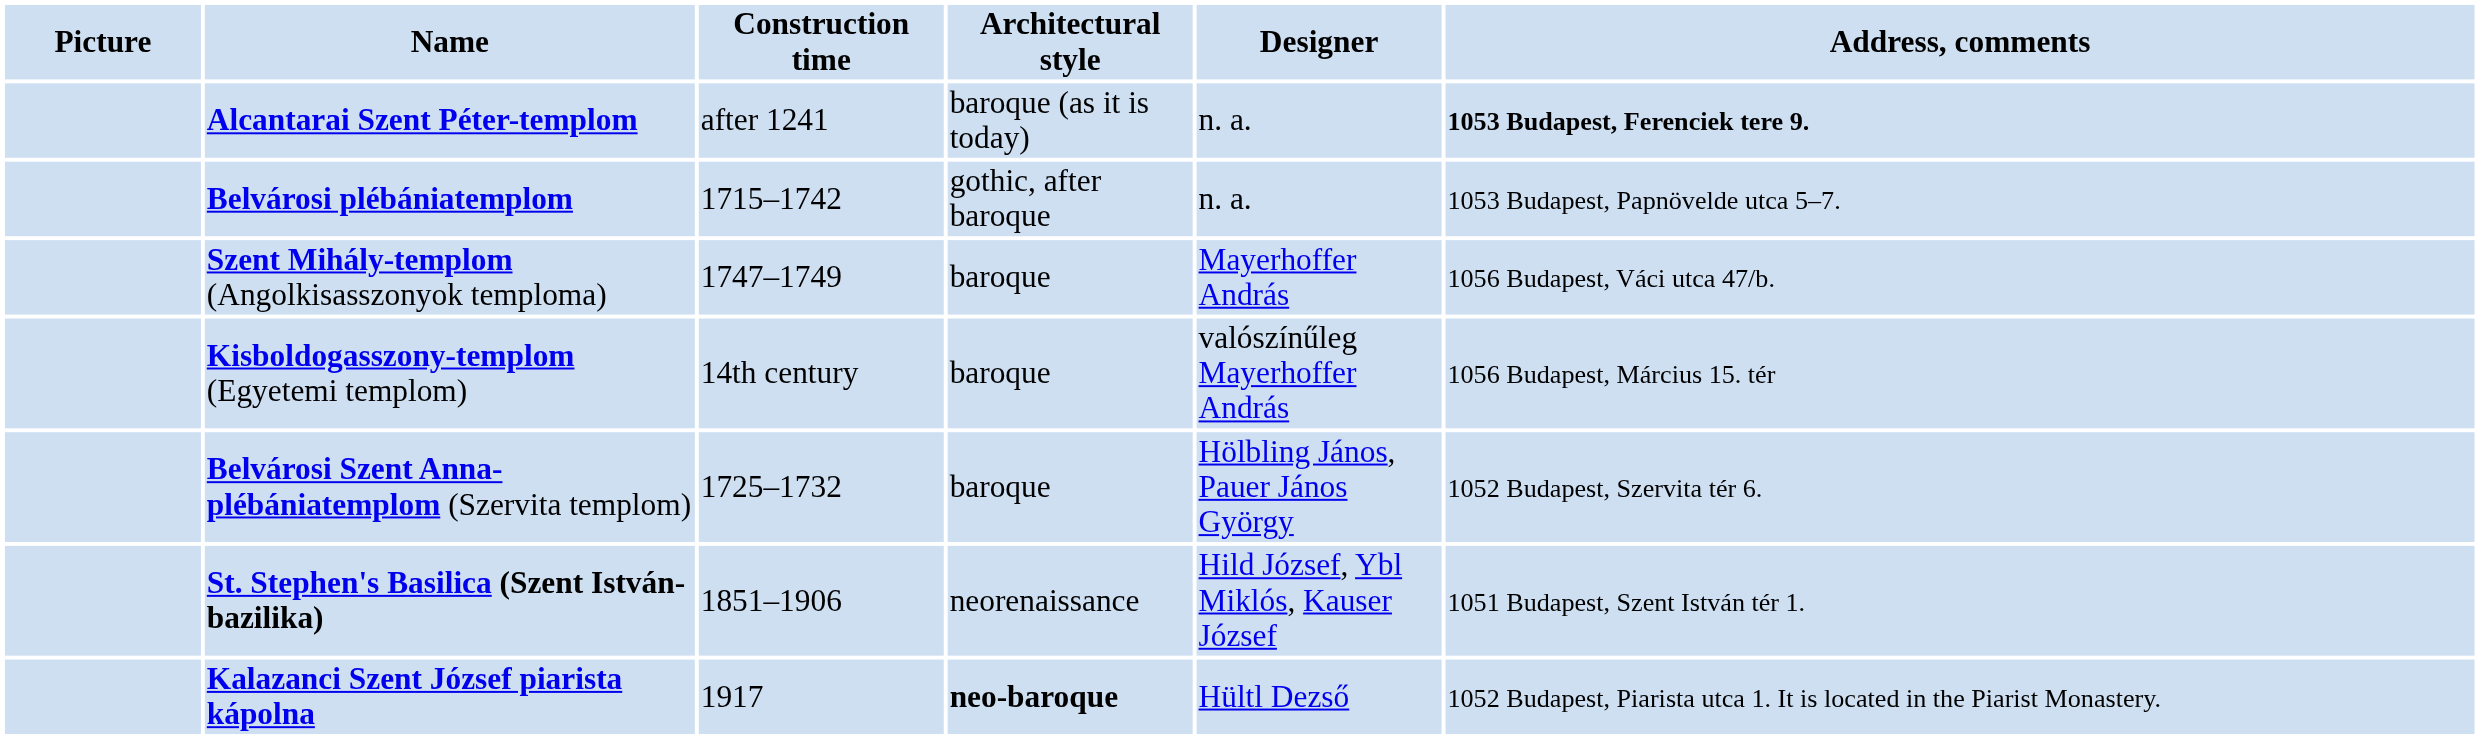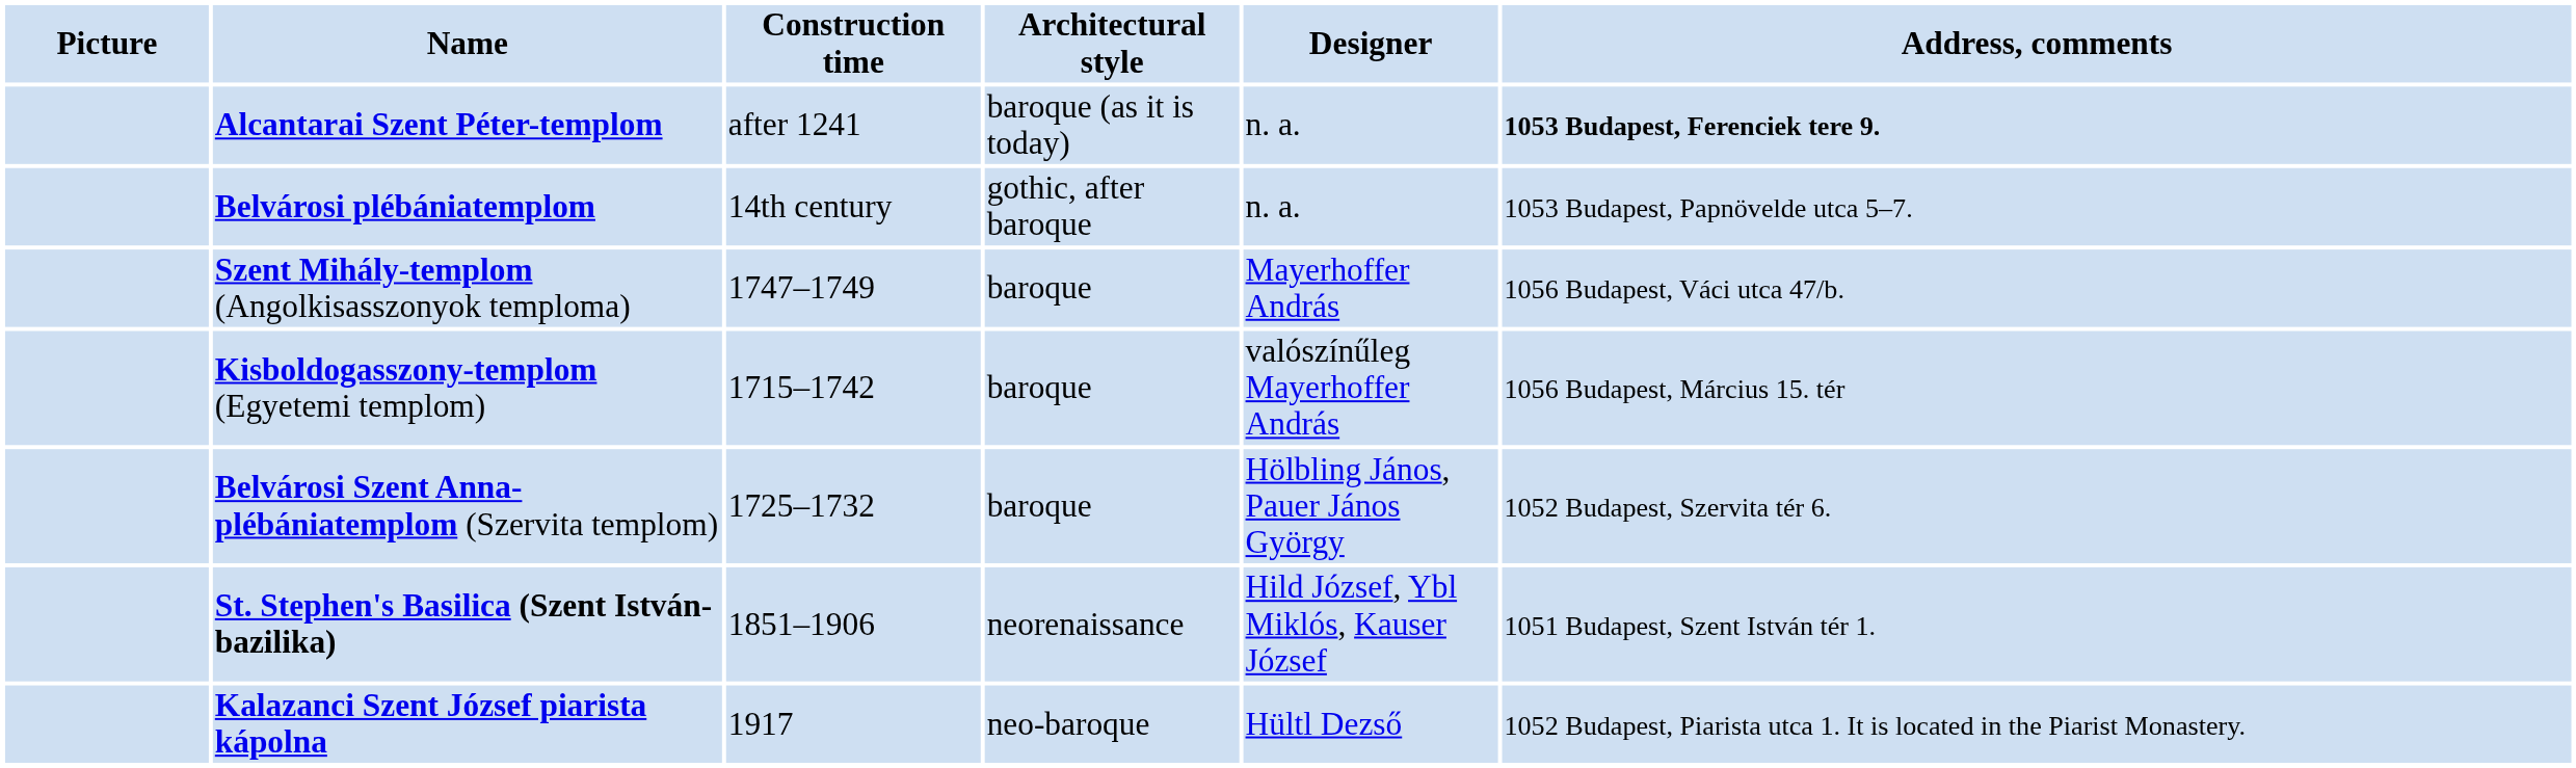 <table width="100%">
 <tr>
 <th bgcolor="#CEDFF2" width="8%">Picture</th>
 <th bgcolor="#CEDFF2" width="20%">Name</th>
 <th bgcolor="#CEDFF2" width="10%">Construction time</th>
 <th bgcolor="#CEDFF2" width="10%">Architectural style</th>
 <th bgcolor="#CEDFF2" width="10%">Designer</th>
 <th bgcolor="#CEDFF2" width="42%">Address, comments</th>
 </tr>
 <tr>
 <td bgcolor="#CEDFF2"></td>
 <td bgcolor="#CEDFF2"><strong><a href='#'>Alcantarai Szent Péter-templom</a></strong></td>
 <td bgcolor="#CEDFF2">after 1241</td>
 <td bgcolor="#CEDFF2">baroque (as it is today)</td>
 <td bgcolor="#CEDFF2">n. a.</td>
 <td bgcolor="#CEDFF2"><strong><small>1053 Budapest, Ferenciek tere 9.</small></strong></td>
 </tr>
 <tr>
 <td bgcolor="#CEDFF2"></td>
 <td bgcolor="#CEDFF2"><strong><a href='#'>Belvárosi plébániatemplom</a></strong></td>
-<td bgcolor="#CEDFF2">1715–1742</td>
+<td bgcolor="#CEDFF2">14th century</td>
 <td bgcolor="#CEDFF2">gothic, after baroque</td>
 <td bgcolor="#CEDFF2">n. a.</td>
 <td bgcolor="#CEDFF2"><small>1053 Budapest, Papnövelde utca 5–7.</small></td>
 </tr>
 <tr>
 <td bgcolor="#CEDFF2"></td>
 <td bgcolor="#CEDFF2"><strong><a href='#'>Szent Mihály-templom</a></strong> (Angolkisasszonyok temploma)</td>
 <td bgcolor="#CEDFF2">1747–1749</td>
 <td bgcolor="#CEDFF2">baroque</td>
 <td bgcolor="#CEDFF2"><a href='#'>Mayerhoffer András</a></td>
 <td bgcolor="#CEDFF2"><small>1056 Budapest, Váci utca 47/b.</small></td>
 </tr>
 <tr>
 <td bgcolor="#CEDFF2"></td>
 <td bgcolor="#CEDFF2"><strong><a href='#'>Kisboldogasszony-templom</a></strong> (Egyetemi templom)</td>
-<td bgcolor="#CEDFF2">14th century</td>
+<td bgcolor="#CEDFF2">1715–1742</td>
 <td bgcolor="#CEDFF2">baroque</td>
 <td bgcolor="#CEDFF2">valószínűleg <a href='#'>Mayerhoffer András</a></td>
 <td bgcolor="#CEDFF2"><small>	1056 Budapest, Március 15. tér</small></td>
 </tr>
 <tr>
 <td bgcolor="#CEDFF2"></td>
 <td bgcolor="#CEDFF2"><strong><a href='#'>Belvárosi Szent Anna-plébániatemplom</a></strong> (Szervita templom)</td>
 <td bgcolor="#CEDFF2">1725–1732</td>
 <td bgcolor="#CEDFF2">baroque</td>
 <td bgcolor="#CEDFF2"><a href='#'>Hölbling János</a>, <a href='#'>Pauer János György</a></td>
 <td bgcolor="#CEDFF2"><small>1052 Budapest, Szervita tér 6.</small></td>
 </tr>
 <tr>
 <td bgcolor="#CEDFF2"></td>
 <td bgcolor="#CEDFF2"><strong><a href='#'>St. Stephen's Basilica</a> (Szent István-bazilika)</strong></td>
 <td bgcolor="#CEDFF2">1851–1906</td>
 <td bgcolor="#CEDFF2">neorenaissance</td>
 <td bgcolor="#CEDFF2"><a href='#'>Hild József</a>, <a href='#'>Ybl Miklós</a>, <a href='#'>Kauser József</a></td>
 <td bgcolor="#CEDFF2"><small>1051 Budapest, Szent István tér 1.</small></td>
 </tr>
 <tr>
 <td bgcolor="#CEDFF2"></td>
 <td bgcolor="#CEDFF2"><strong><a href='#'>Kalazanci Szent József piarista kápolna</a></strong></td>
 <td bgcolor="#CEDFF2">1917</td>
-<td bgcolor="#CEDFF2"><strong>neo-baroque</strong></td>
+<td bgcolor="#CEDFF2">neo-baroque</td>
 <td bgcolor="#CEDFF2"><a href='#'>Hültl Dezső</a></td>
 <td bgcolor="#CEDFF2"><small>1052 Budapest, Piarista utca 1. It is located in the Piarist Monastery.</small></td>
 </tr>
 </table>
